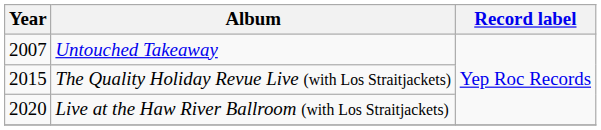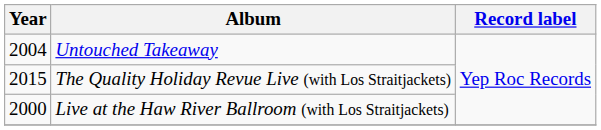 <table class="wikitable" style=text-align:center;>
 <tr>
 <th>Year</th>
 <th>Album</th>
 <th><a href='#'>Record label</a></th>
 </tr>
 <tr>
-<td>2007</td>
+<td>2004</td>
 <td align=left><em><a href='#'>Untouched Takeaway</a></em></td>
 <td rowspan="3"><a href='#'>Yep Roc Records</a></td>
 </tr>
 <tr>
 <td>2015</td>
 <td align=left><em>The Quality Holiday Revue Live</em> <small>(with Los Straitjackets)</small></td>
 </tr>
 <tr>
-<td>2020</td>
+<td>2000</td>
 <td align=left><em>Live at the Haw River Ballroom</em> <small>(with Los Straitjackets)</small></td>
 </tr>
 <tr>
 </tr>
 </table>
